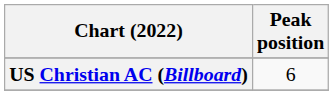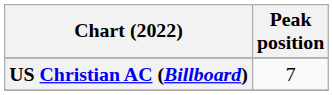 <table class="wikitable sortable plainrowheaders" style="text-align:center">
 <tr>
 <th scope="col">Chart (2022)</th>
 <th scope="col">Peak<br> position</th>
 </tr>
 <tr>
 </tr>
 <tr>
 </tr>
 <tr>
 <th scope="row">US <a href='#'>Christian AC</a> (<em><a href='#'>Billboard</a></em>)</th>
-<td>6</td>
+<td>7</td>
 </tr>
 <tr>
 </tr>
 </table>
